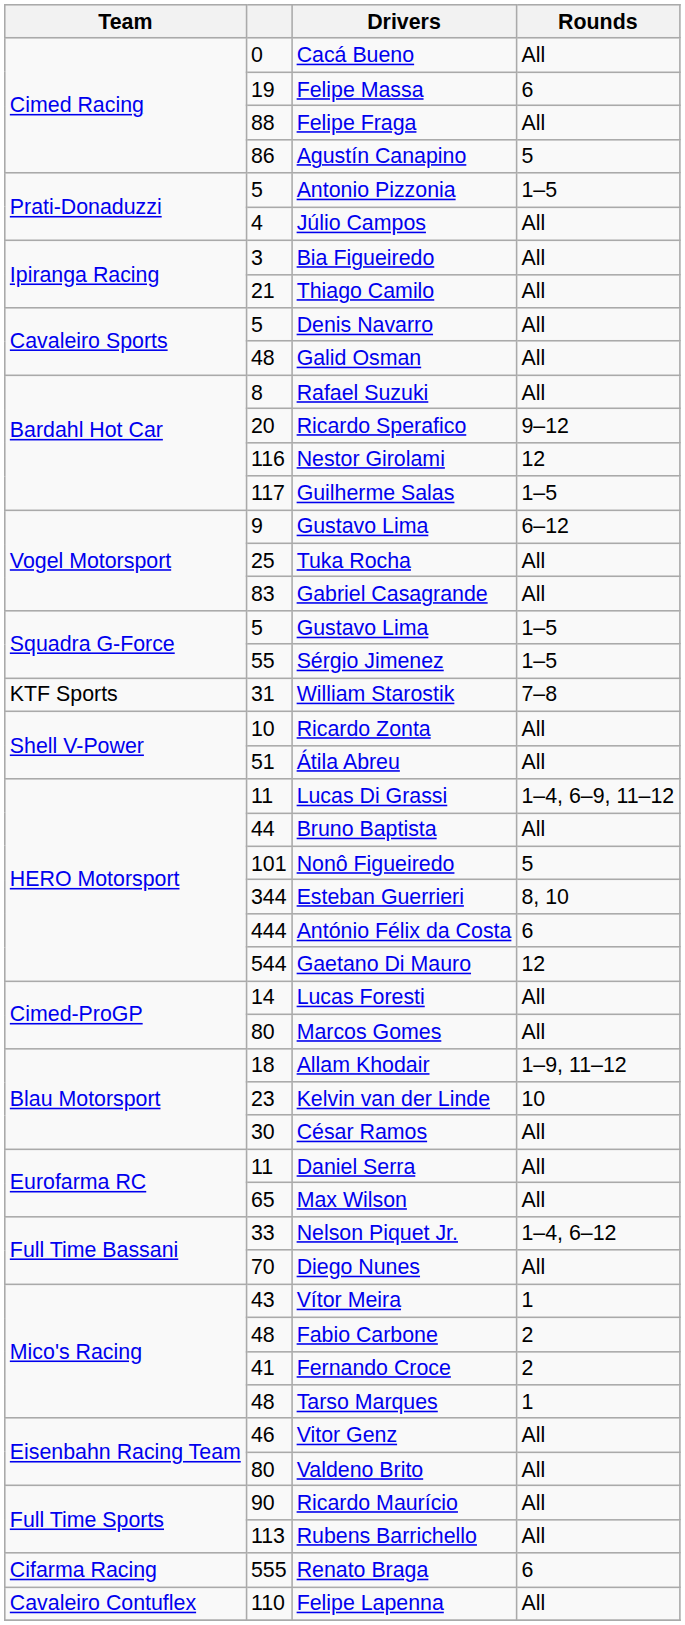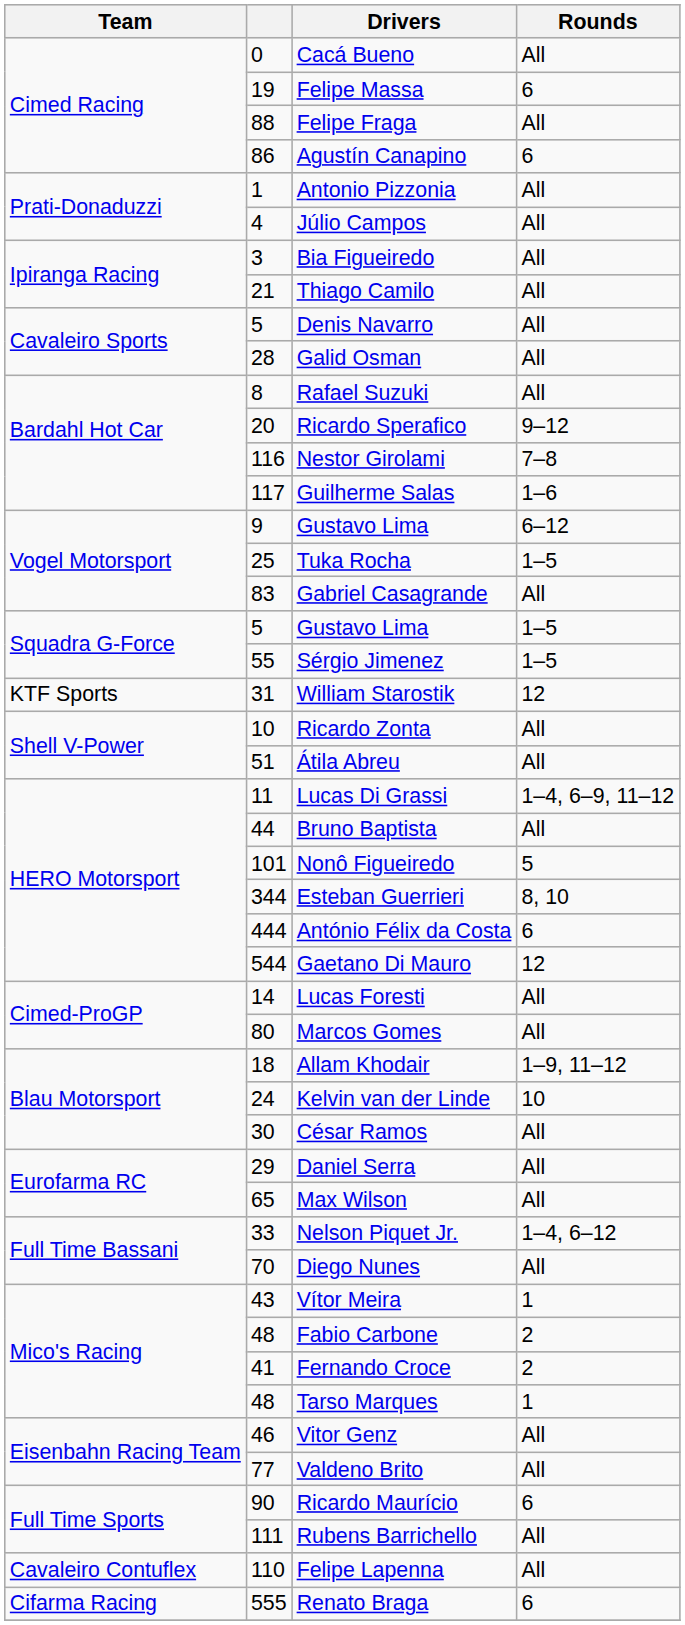 <table class="wikitable" style="font-size: 85%;">
 <tr>
 <th>Team</th>
 <th></th>
 <th>Drivers</th>
 <th>Rounds</th>
 </tr>
 <tr>
 <td rowspan=4><a href='#'>Cimed Racing</a><br></td>
 <td>0</td>
 <td> <a href='#'>Cacá Bueno</a></td>
 <td>All</td>
 </tr>
 <tr>
 <td>19</td>
 <td> <a href='#'>Felipe Massa</a></td>
 <td>6</td>
 </tr>
 <tr>
 <td>88</td>
 <td> <a href='#'>Felipe Fraga</a></td>
 <td>All</td>
 </tr>
 <tr>
 <td>86</td>
 <td> <a href='#'>Agustín Canapino</a></td>
-<td>5</td>
+<td>6</td>
 </tr>
 <tr>
 <td rowspan=2><a href='#'>Prati-Donaduzzi</a></td>
-<td>5</td>
+<td>1</td>
 <td> <a href='#'>Antonio Pizzonia</a></td>
-<td>1–5</td>
+<td>All</td>
 </tr>
 <tr>
 <td>4</td>
 <td> <a href='#'>Júlio Campos</a></td>
 <td>All</td>
 </tr>
 <tr>
 <td rowspan=2><a href='#'>Ipiranga Racing</a></td>
 <td>3</td>
 <td> <a href='#'>Bia Figueiredo</a></td>
 <td>All</td>
 </tr>
 <tr>
 <td>21</td>
 <td> <a href='#'>Thiago Camilo</a></td>
 <td>All</td>
 </tr>
 <tr>
 <td rowspan=2><a href='#'>Cavaleiro Sports</a></td>
 <td>5</td>
 <td> <a href='#'>Denis Navarro</a></td>
 <td>All</td>
 </tr>
 <tr>
-<td>48</td>
+<td>28</td>
 <td> <a href='#'>Galid Osman</a></td>
 <td>All</td>
 </tr>
 <tr>
 <td rowspan=4><a href='#'>Bardahl Hot Car</a><br><br></td>
 <td>8</td>
 <td> <a href='#'>Rafael Suzuki</a></td>
 <td>All</td>
 </tr>
 <tr>
 <td>20</td>
 <td> <a href='#'>Ricardo Sperafico</a></td>
 <td>9–12</td>
 </tr>
 <tr>
 <td>116</td>
 <td> <a href='#'>Nestor Girolami</a></td>
-<td>12</td>
+<td>7–8</td>
 </tr>
 <tr>
 <td>117</td>
 <td> <a href='#'>Guilherme Salas</a></td>
-<td>1–5</td>
+<td>1–6</td>
 </tr>
 <tr>
 <td rowspan=3><a href='#'>Vogel Motorsport</a></td>
 <td>9</td>
 <td> <a href='#'>Gustavo Lima</a></td>
 <td>6–12</td>
 </tr>
 <tr>
 <td>25</td>
 <td> <a href='#'>Tuka Rocha</a></td>
-<td>All</td>
+<td>1–5</td>
 </tr>
 <tr>
 <td>83</td>
 <td> <a href='#'>Gabriel Casagrande</a></td>
 <td>All</td>
 </tr>
 <tr>
 <td rowspan=2><a href='#'>Squadra G-Force</a></td>
 <td>5</td>
 <td> <a href='#'>Gustavo Lima</a></td>
 <td>1–5</td>
 </tr>
 <tr>
 <td>55</td>
 <td> <a href='#'>Sérgio Jimenez</a></td>
 <td>1–5</td>
 </tr>
 <tr>
 <td rowspan=1>KTF Sports</td>
 <td>31</td>
 <td> <a href='#'>William Starostik</a></td>
-<td>7–8</td>
+<td>12</td>
 </tr>
 <tr>
 <td rowspan=2><a href='#'>Shell V-Power</a></td>
 <td>10</td>
 <td> <a href='#'>Ricardo Zonta</a></td>
 <td>All</td>
 </tr>
 <tr>
 <td>51</td>
 <td> <a href='#'>Átila Abreu</a></td>
 <td>All</td>
 </tr>
 <tr>
 <td rowspan=6><a href='#'>HERO Motorsport</a></td>
 <td>11</td>
 <td> <a href='#'>Lucas Di Grassi</a></td>
 <td>1–4, 6–9, 11–12</td>
 </tr>
 <tr>
 <td>44</td>
 <td> <a href='#'>Bruno Baptista</a></td>
 <td>All</td>
 </tr>
 <tr>
 <td>101</td>
 <td> <a href='#'>Nonô Figueiredo</a></td>
 <td>5</td>
 </tr>
 <tr>
 <td>344</td>
 <td> <a href='#'>Esteban Guerrieri</a></td>
 <td>8, 10</td>
 </tr>
 <tr>
 <td>444</td>
 <td> <a href='#'>António Félix da Costa</a></td>
 <td>6</td>
 </tr>
 <tr>
 <td>544</td>
 <td> <a href='#'>Gaetano Di Mauro</a></td>
 <td>12</td>
 </tr>
 <tr>
 <td rowspan=2><a href='#'>Cimed-ProGP</a></td>
 <td>14</td>
 <td> <a href='#'>Lucas Foresti</a></td>
 <td>All</td>
 </tr>
 <tr>
 <td>80</td>
 <td> <a href='#'>Marcos Gomes</a></td>
 <td>All</td>
 </tr>
 <tr>
 <td rowspan=3><a href='#'>Blau Motorsport</a></td>
 <td>18</td>
 <td> <a href='#'>Allam Khodair</a></td>
 <td>1–9, 11–12</td>
 </tr>
 <tr>
-<td>23</td>
+<td>24</td>
 <td> <a href='#'>Kelvin van der Linde</a></td>
 <td>10</td>
 </tr>
 <tr>
 <td>30</td>
 <td> <a href='#'>César Ramos</a></td>
 <td>All</td>
 </tr>
 <tr>
 <td rowspan=2><a href='#'>Eurofarma RC</a></td>
-<td>11</td>
+<td>29</td>
 <td> <a href='#'>Daniel Serra</a></td>
 <td>All</td>
 </tr>
 <tr>
 <td>65</td>
 <td> <a href='#'>Max Wilson</a></td>
 <td>All</td>
 </tr>
 <tr>
 <td rowspan=2><a href='#'>Full Time Bassani</a></td>
 <td>33</td>
 <td> <a href='#'>Nelson Piquet Jr.</a></td>
 <td>1–4, 6–12</td>
 </tr>
 <tr>
 <td>70</td>
 <td> <a href='#'>Diego Nunes</a></td>
 <td>All</td>
 </tr>
 <tr>
 <td rowspan=4><a href='#'>Mico's Racing</a></td>
 <td>43</td>
 <td> <a href='#'>Vítor Meira</a></td>
 <td>1</td>
 </tr>
 <tr>
 <td>48</td>
 <td> <a href='#'>Fabio Carbone</a></td>
 <td>2</td>
 </tr>
 <tr>
 <td>41</td>
 <td> <a href='#'>Fernando Croce</a></td>
 <td>2</td>
 </tr>
 <tr>
 <td>48</td>
 <td> <a href='#'>Tarso Marques</a></td>
 <td>1</td>
 </tr>
 <tr>
 <td rowspan=2><a href='#'>Eisenbahn Racing Team</a></td>
 <td>46</td>
 <td> <a href='#'>Vitor Genz</a></td>
 <td>All</td>
 </tr>
 <tr>
-<td>80</td>
+<td>77</td>
 <td> <a href='#'>Valdeno Brito</a></td>
 <td>All</td>
 </tr>
 <tr>
 <td rowspan=2><a href='#'>Full Time Sports</a></td>
 <td>90</td>
 <td> <a href='#'>Ricardo Maurício</a></td>
+<td>6</td>
+</tr>
+<tr>
+<td>111</td>
+<td> <a href='#'>Rubens Barrichello</a></td>
 <td>All</td>
 </tr>
 <tr>
-<td>113</td>
-<td> <a href='#'>Rubens Barrichello</a></td>
+<td><a href='#'>Cavaleiro Contuflex</a></td>
+<td>110</td>
+<td> <a href='#'>Felipe Lapenna</a></td>
 <td>All</td>
 </tr>
 <tr>
 <td><a href='#'>Cifarma Racing</a></td>
 <td>555</td>
 <td> <a href='#'>Renato Braga</a></td>
 <td>6</td>
 </tr>
 <tr>
-<td><a href='#'>Cavaleiro Contuflex</a></td>
-<td>110</td>
-<td> <a href='#'>Felipe Lapenna</a></td>
-<td>All</td>
-</tr>
-<tr>
 </tr>
 </table>
